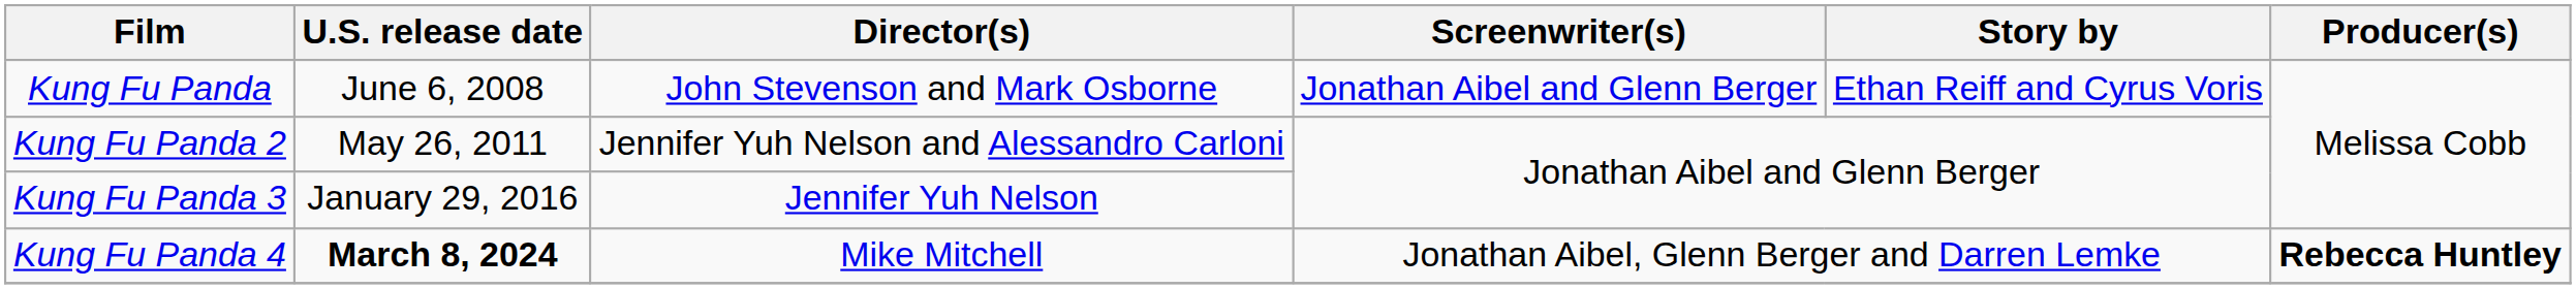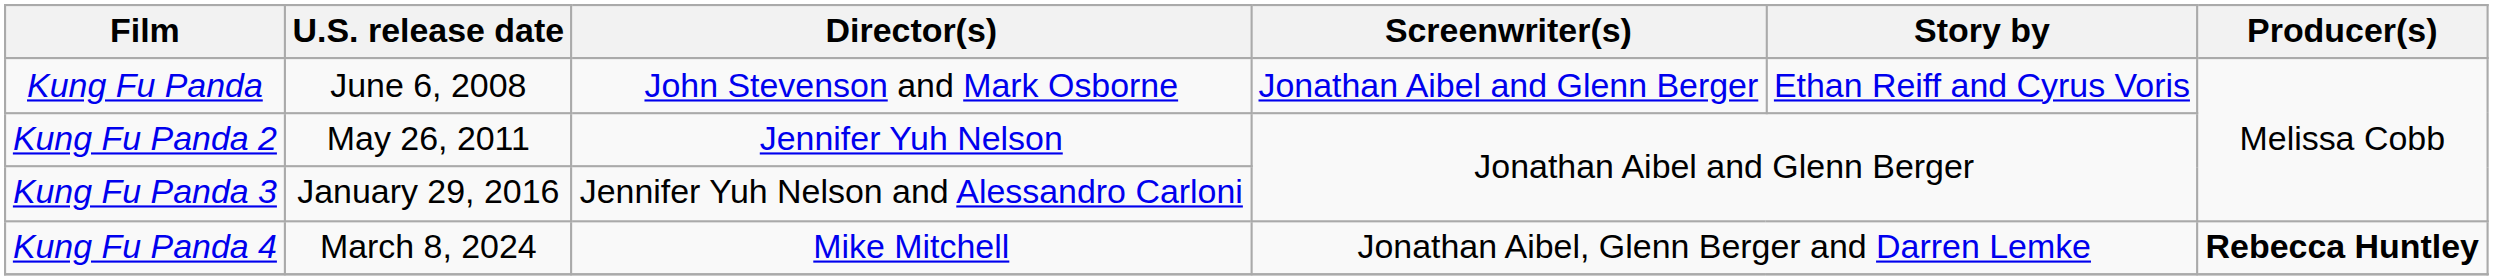 <table class="wikitable" style="text-align:center">
 <tr>
 <th>Film</th>
 <th>U.S. release date</th>
 <th>Director(s)</th>
 <th>Screenwriter(s)</th>
 <th>Story by</th>
 <th>Producer(s)</th>
 </tr>
 <tr>
 <td><em><a href='#'>Kung Fu Panda</a></em></td>
 <td>June 6, 2008</td>
 <td><a href='#'>John Stevenson</a> and <a href='#'>Mark Osborne</a></td>
 <td><a href='#'>Jonathan Aibel and Glenn Berger</a></td>
 <td><a href='#'>Ethan Reiff and Cyrus Voris</a></td>
 <td rowspan="3">Melissa Cobb</td>
 </tr>
 <tr>
 <td><em><a href='#'>Kung Fu Panda 2</a></em></td>
 <td>May 26, 2011</td>
-<td>Jennifer Yuh Nelson and <a href='#'>Alessandro Carloni</a></td>
+<td><a href='#'>Jennifer Yuh Nelson</a></td>
 <td colspan="2" rowspan="2">Jonathan Aibel and Glenn Berger</td>
 </tr>
 <tr>
 <td><em><a href='#'>Kung Fu Panda 3</a></em></td>
 <td>January 29, 2016</td>
-<td><a href='#'>Jennifer Yuh Nelson</a></td>
+<td>Jennifer Yuh Nelson and <a href='#'>Alessandro Carloni</a></td>
 </tr>
 <tr>
 <td><em><a href='#'>Kung Fu Panda 4</a></em></td>
-<td><strong>March 8, 2024</strong></td>
+<td>March 8, 2024</td>
 <td><a href='#'>Mike Mitchell</a></td>
 <td colspan="2">Jonathan Aibel, Glenn Berger and <a href='#'>Darren Lemke</a></td>
 <td><strong>Rebecca Huntley</strong></td>
 </tr>
 <tr>
 </tr>
 </table>
